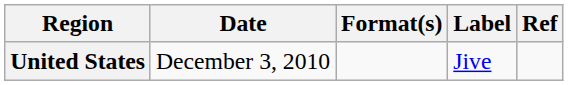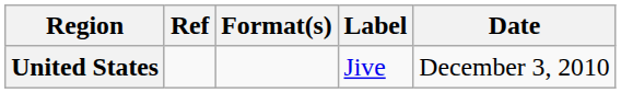 <table class="wikitable plainrowheaders">
 <tr>
 <th>Region</th>
-<th>Date</th>
+<th>Ref</th>
 <th>Format(s)</th>
 <th>Label</th>
-<th>Ref</th>
+<th>Date</th>
 </tr>
 <tr>
 <th scope="row">United States</th>
-<td>December 3, 2010</td>
+<td></td>
 <td></td>
 <td><a href='#'>Jive</a></td>
-<td></td>
+<td>December 3, 2010</td>
 </tr>
 </table>
